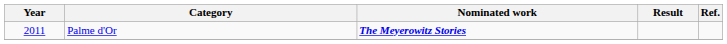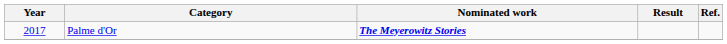 <table class=wikitable>
 <tr>
 <th scope="col" style="width:5em;">Year</th>
 <th scope="col" style="width:26em;">Category</th>
 <th scope="col" style="width:25em;">Nominated work</th>
 <th scope="col" style="width:5em;">Result</th>
 <th>Ref.</th>
 </tr>
 <tr>
-<td style="text-align:center;"><a href='#'>2011</a></td>
+<td style="text-align:center;"><a href='#'>2017</a></td>
 <td><a href='#'>Palme d'Or</a></td>
 <td><strong><em><a href='#'>The Meyerowitz Stories</a></em></strong></td>
 <td></td>
 <td></td>
 </tr>
 <tr>
 </tr>
 </table>
